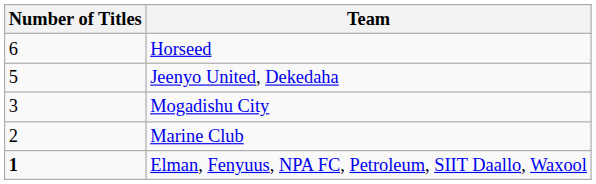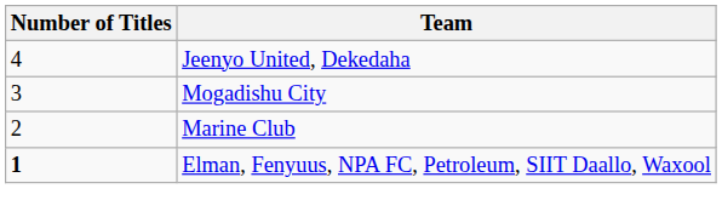 <table class="wikitable">
 <tr>
 <th>Number of Titles</th>
 <th>Team</th>
 </tr>
 <tr>
-<td>6</td>
-<td><a href='#'>Horseed</a></td>
-</tr>
-<tr>
-<td>5</td>
+<td>4</td>
 <td><a href='#'>Jeenyo United</a>, <a href='#'>Dekedaha</a></td>
 </tr>
 <tr>
 <td>3</td>
 <td><a href='#'>Mogadishu City</a></td>
 </tr>
 <tr>
 <td>2</td>
 <td><a href='#'>Marine Club</a></td>
 </tr>
 <tr>
 <td><strong>1</strong></td>
 <td><a href='#'>Elman</a>, <a href='#'>Fenyuus</a>, <a href='#'>NPA FC</a>, <a href='#'>Petroleum</a>, <a href='#'>SIIT Daallo</a>, <a href='#'>Waxool</a></td>
 </tr>
 </table>
